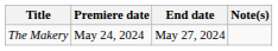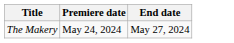 <table class="wikitable sortable">
 <tr>
 <th>Title</th>
 <th>Premiere date</th>
 <th>End date</th>
-<th>Note(s)</th>
 </tr>
 <tr>
 <td><em>The Makery</em></td>
 <td>May 24, 2024</td>
 <td>May 27, 2024</td>
-<td></td>
 </tr>
 </table>
